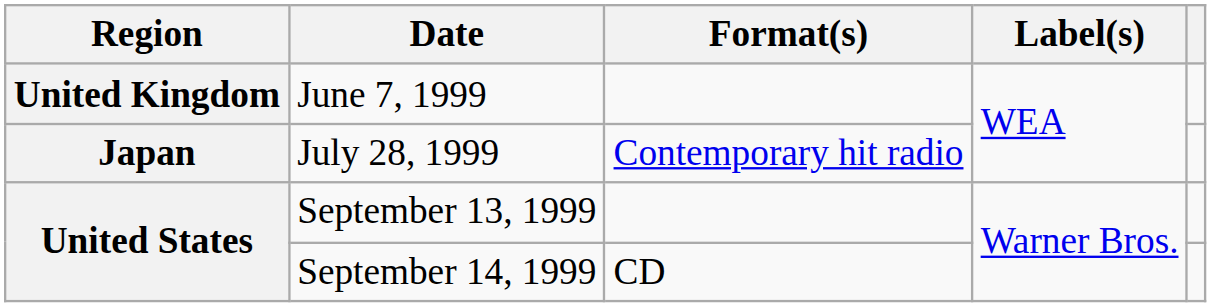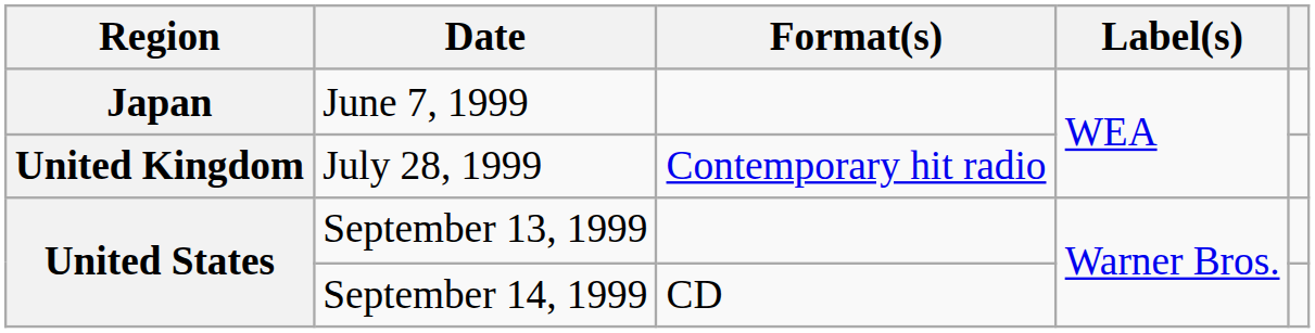 <table class="wikitable plainrowheaders">
 <tr>
 <th scope="col">Region</th>
 <th scope="col">Date</th>
 <th scope="col">Format(s)</th>
 <th scope="col">Label(s)</th>
 <th scope="col"></th>
 </tr>
 <tr>
-<th scope="row">United Kingdom</th>
+<th scope="row">Japan</th>
 <td>June 7, 1999</td>
 <td></td>
 <td rowspan="2"><a href='#'>WEA</a></td>
 <td align="center"></td>
 </tr>
 <tr>
-<th scope="row">Japan</th>
+<th scope="row">United Kingdom</th>
 <td>July 28, 1999</td>
 <td><a href='#'>Contemporary hit radio</a></td>
 <td align="center"></td>
 </tr>
 <tr>
 <th scope="row" rowspan="2">United States</th>
 <td>September 13, 1999</td>
 <td></td>
 <td rowspan="2"><a href='#'>Warner Bros.</a></td>
 <td align="center"></td>
 </tr>
 <tr>
 <td>September 14, 1999</td>
 <td>CD</td>
 <td align="center"></td>
 </tr>
 </table>
